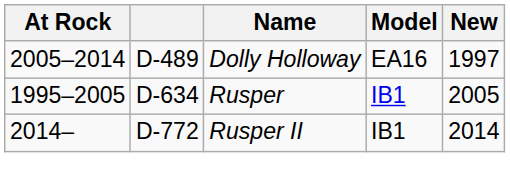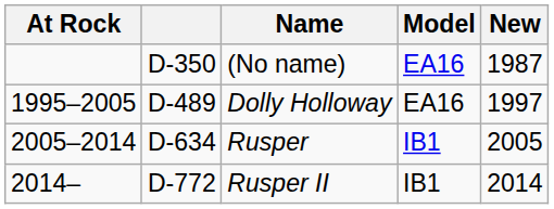 <table class="wikitable sortable">
 <tr>
 <th>At Rock</th>
 <th></th>
 <th>Name</th>
 <th>Model</th>
 <th>New</th>
 </tr>
 <tr>
-<td>2005–2014</td>
+<td></td>
+<td>D-350</td>
+<td>(No name)</td>
+<td><a href='#'>EA16</a></td>
+<td>1987</td>
+</tr>
+<tr>
+<td>1995–2005</td>
 <td>D-489</td>
 <td><em>Dolly Holloway</em></td>
 <td>EA16</td>
 <td>1997</td>
 </tr>
 <tr>
-<td>1995–2005</td>
+<td>2005–2014</td>
 <td>D-634</td>
 <td><em>Rusper</em></td>
 <td><a href='#'>IB1</a></td>
 <td>2005</td>
 </tr>
 <tr>
 <td>2014–</td>
 <td>D-772</td>
 <td><em>Rusper II</em></td>
 <td>IB1</td>
 <td>2014</td>
 </tr>
 </table>
